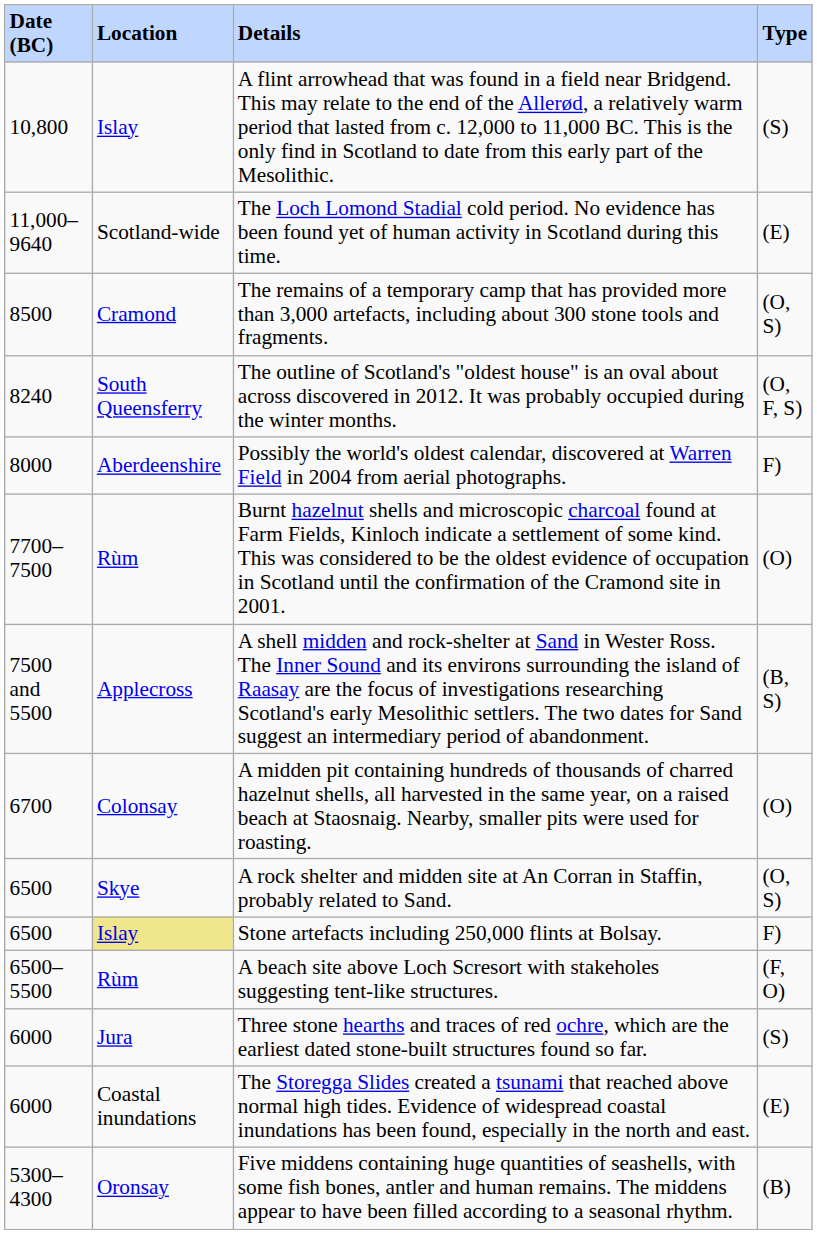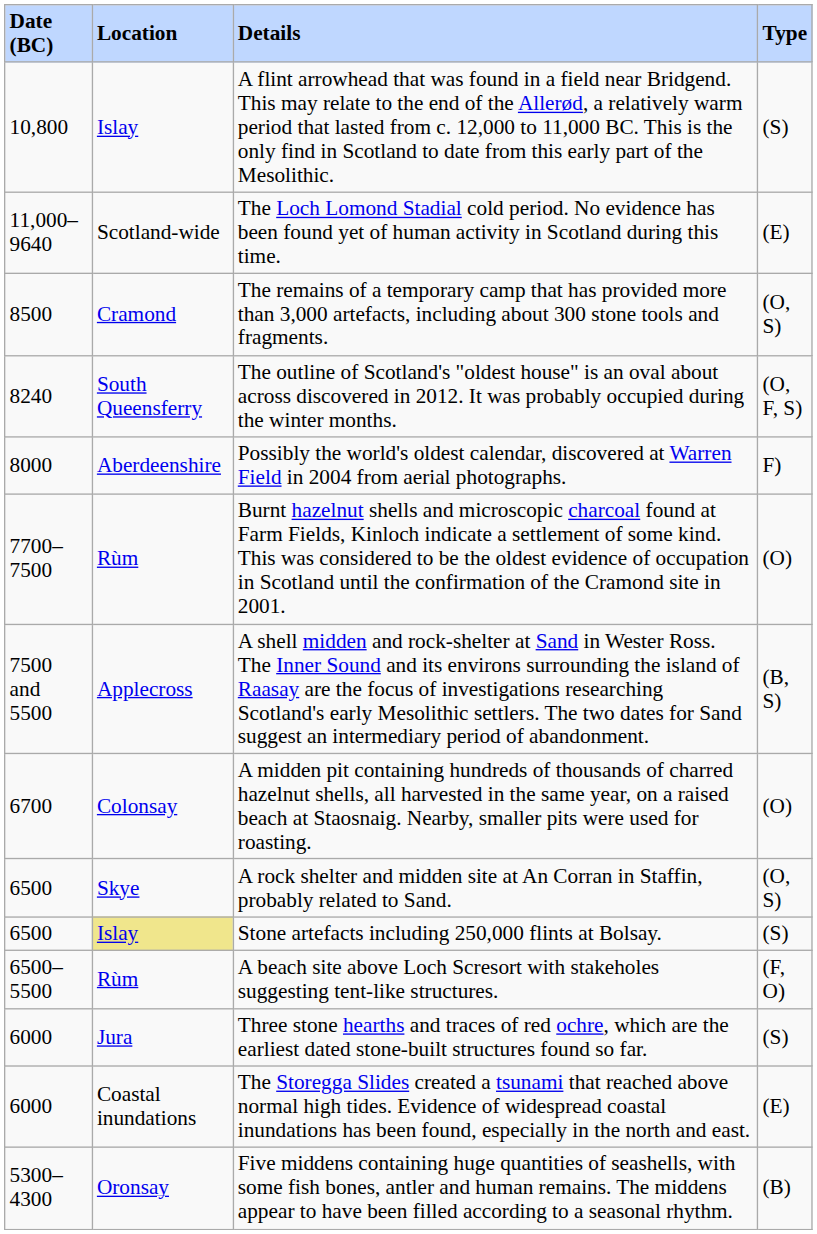 <table class="wikitable  sortable">
 <tr>
 <td bgcolor="#BFD7FF"><strong>Date (BC)</strong></td>
 <td bgcolor="#BFD7FF"><strong>Location</strong></td>
 <td class="unsortable" width="65%" bgcolor="#BFD7FF"><strong>Details</strong></td>
 <td width="5%" bgcolor="#BFD7FF"><strong>Type</strong></td>
 </tr>
 <tr>
 <td>10,800</td>
 <td><a href='#'>Islay</a></td>
 <td>A flint arrowhead that was found in a field near Bridgend. This may relate to the end of the <a href='#'>Allerød</a>, a relatively warm period that lasted from c. 12,000 to 11,000 BC. This is the only find in Scotland to date from this early part of the Mesolithic.</td>
 <td>(S)</td>
 </tr>
 <tr>
 <td>11,000–9640</td>
 <td>Scotland-wide</td>
 <td>The <a href='#'>Loch Lomond Stadial</a> cold period. No evidence has been found yet of human activity in Scotland during this time.</td>
 <td>(E)</td>
 </tr>
 <tr>
 <td>8500</td>
 <td><a href='#'>Cramond</a></td>
 <td>The remains of a temporary camp that has provided more than 3,000 artefacts, including about 300 stone tools and fragments.</td>
 <td>(O, S)</td>
 </tr>
 <tr>
 <td>8240</td>
 <td><a href='#'>South Queensferry</a></td>
 <td>The outline of Scotland's "oldest house" is an oval about  across discovered in 2012. It was probably occupied during the winter months.</td>
 <td>(O, F, S)</td>
 </tr>
 <tr>
 <td>8000</td>
 <td><a href='#'>Aberdeenshire</a></td>
 <td>Possibly the world's oldest calendar, discovered at <a href='#'>Warren Field</a> in 2004 from aerial photographs.</td>
 <td>F)</td>
 </tr>
 <tr>
 <td>7700–7500</td>
 <td><a href='#'>Rùm</a></td>
 <td>Burnt <a href='#'>hazelnut</a> shells and microscopic <a href='#'>charcoal</a> found at Farm Fields, Kinloch indicate a settlement of some kind. This was considered to be the oldest evidence of occupation in Scotland until the confirmation of the Cramond site in 2001.</td>
 <td>(O)</td>
 </tr>
 <tr>
 <td>7500 and 5500</td>
 <td><a href='#'>Applecross</a></td>
 <td>A shell <a href='#'>midden</a> and rock-shelter at <a href='#'>Sand</a> in Wester Ross. The <a href='#'>Inner Sound</a> and its environs surrounding the island of <a href='#'>Raasay</a> are the focus of investigations researching Scotland's early Mesolithic settlers. The two dates for Sand suggest an intermediary period of abandonment.</td>
 <td>(B, S)</td>
 </tr>
 <tr>
 <td>6700</td>
 <td><a href='#'>Colonsay</a></td>
 <td>A midden pit containing hundreds of thousands of charred hazelnut shells, all harvested in the same year, on a raised beach at Staosnaig. Nearby, smaller pits were used for roasting.</td>
 <td>(O)</td>
 </tr>
 <tr>
 <td>6500</td>
 <td><a href='#'>Skye</a></td>
 <td>A rock shelter and midden site at An Corran in Staffin, probably related to Sand.</td>
 <td>(O, S)</td>
 </tr>
 <tr>
 <td>6500</td>
 <td style="background: khaki;"><a href='#'>Islay</a></td>
 <td>Stone artefacts including 250,000 flints at Bolsay.</td>
-<td>F)</td>
+<td>(S)</td>
 </tr>
 <tr>
 <td>6500–5500</td>
 <td><a href='#'>Rùm</a></td>
 <td>A beach site above Loch Scresort with stakeholes suggesting tent-like structures.</td>
 <td>(F, O)</td>
 </tr>
 <tr>
 <td>6000</td>
 <td><a href='#'>Jura</a></td>
 <td>Three stone <a href='#'>hearths</a> and traces of red <a href='#'>ochre</a>, which are the earliest dated stone-built structures found so far.</td>
 <td>(S)</td>
 </tr>
 <tr>
 <td>6000</td>
 <td>Coastal inundations</td>
 <td>The <a href='#'>Storegga Slides</a> created a <a href='#'>tsunami</a> that reached  above normal high tides. Evidence of widespread coastal inundations has been found, especially in the north and east.</td>
 <td>(E)</td>
 </tr>
 <tr>
 <td>5300–4300</td>
 <td><a href='#'>Oronsay</a></td>
 <td>Five middens containing huge quantities of seashells, with some fish bones, antler and human remains. The middens appear to have been filled according to a seasonal rhythm.</td>
 <td>(B)</td>
 </tr>
 </table>
